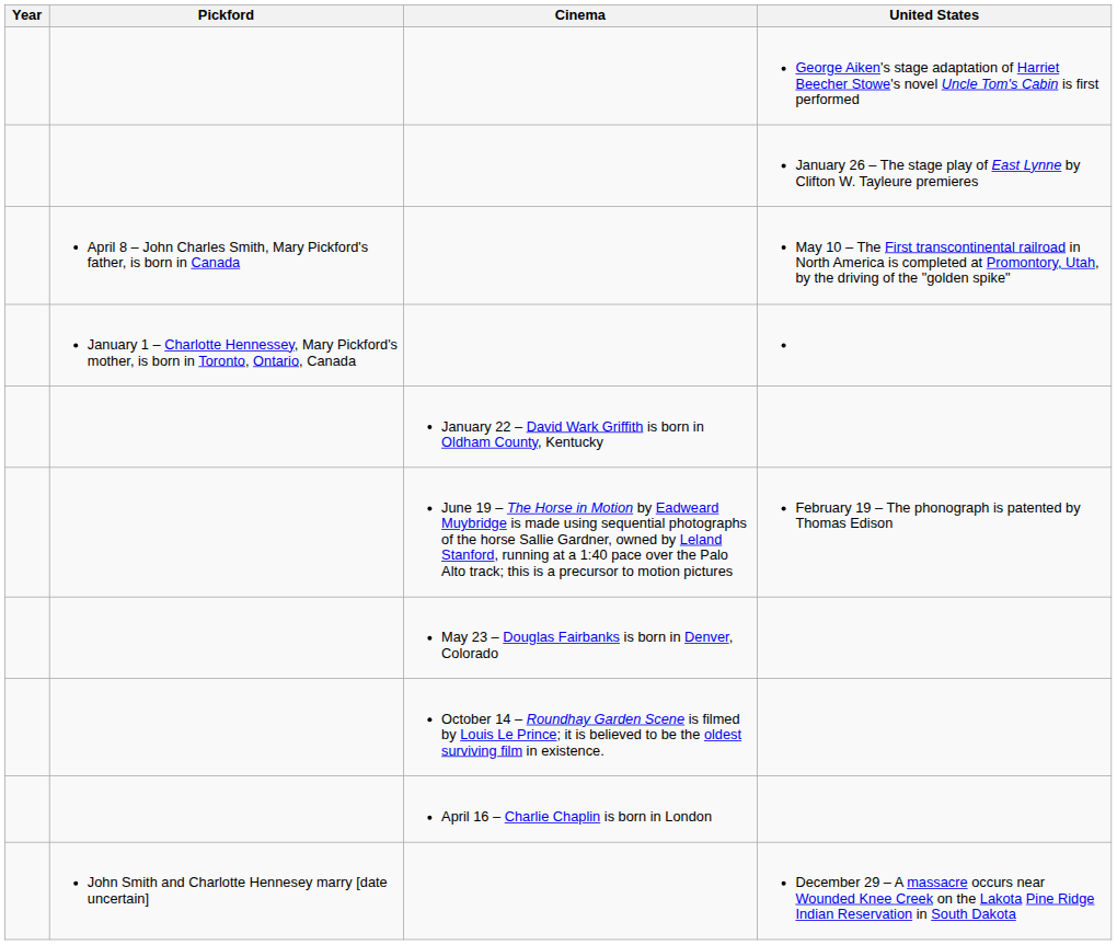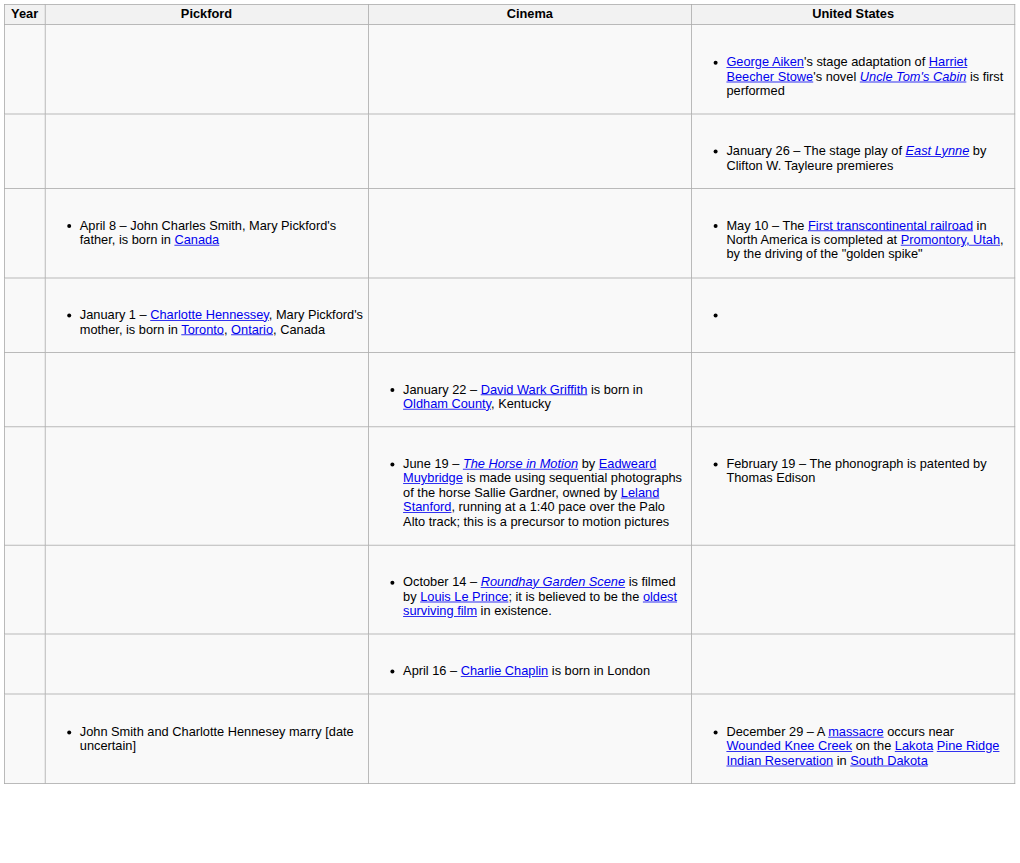 <table class="wikitable sticky-header" width=100%>
 <tr>
 <th width=4%>Year</th>
 <th width=32%>Pickford</th>
 <th width=32%>Cinema</th>
 <th width=32%>United States</th>
 </tr>
 <tr valign=top>
 <td><br></td>
 <td></td>
 <td></td>
 <td><br><ul><li><a href='#'>George Aiken</a>'s stage adaptation of <a href='#'>Harriet Beecher Stowe</a>'s novel <em><a href='#'>Uncle Tom's Cabin</a></em> is first performed</li></ul></td>
 </tr>
 <tr valign=top>
 <td><br></td>
 <td></td>
 <td></td>
 <td><br><ul><li>January 26  –  The stage play of <em><a href='#'>East Lynne</a></em> by Clifton W. Tayleure premieres</li></ul></td>
 </tr>
 <tr valign=top>
 <td><br></td>
 <td><br><ul><li>April 8 – John Charles Smith, Mary Pickford's father, is born in <a href='#'>Canada</a></li></ul></td>
 <td></td>
 <td><br><ul><li>May 10 – The <a href='#'>First transcontinental railroad</a> in North America is completed at <a href='#'>Promontory, Utah</a>, by the driving of the "golden spike"</li></ul></td>
 </tr>
 <tr valign=top>
 <td><br></td>
 <td><br><ul><li>January 1 – <a href='#'>Charlotte Hennessey</a>, Mary Pickford's mother, is born in <a href='#'>Toronto</a>, <a href='#'>Ontario</a>, Canada</li></ul></td>
 <td></td>
 <td><br><ul><li></li></ul></td>
 </tr>
 <tr valign=top>
 <td><br></td>
 <td></td>
 <td><br><ul><li>January 22 – <a href='#'>David Wark Griffith</a> is born in <a href='#'>Oldham County</a>, Kentucky</li></ul></td>
 <td></td>
 </tr>
 <tr valign=top>
 <td><br></td>
 <td></td>
 <td><br><ul><li>June 19 – <em><a href='#'>The Horse in Motion</a></em> by <a href='#'>Eadweard Muybridge</a> is made using sequential photographs of the horse Sallie Gardner, owned by <a href='#'>Leland Stanford</a>, running at a 1:40 pace over the Palo Alto track; this is a precursor to motion pictures</li></ul></td>
 <td><br><ul><li>February 19 – The phonograph is patented by Thomas Edison</li></ul></td>
 </tr>
 <tr valign=top>
 <td><br></td>
 <td></td>
-<td><br><ul><li>May 23 – <a href='#'>Douglas Fairbanks</a> is born in <a href='#'>Denver</a>, Colorado</li></ul></td>
-<td></td>
-</tr>
-<tr valign=top>
-<td><br></td>
-<td></td>
 <td><br><ul><li>October 14 – <em><a href='#'>Roundhay Garden Scene</a></em> is filmed by <a href='#'>Louis Le Prince</a>; it is believed to be the <a href='#'>oldest surviving film</a> in existence.</li></ul></td>
 <td></td>
 </tr>
 <tr valign=top>
 <td><br></td>
 <td></td>
 <td><br><ul><li>April 16 – <a href='#'>Charlie Chaplin</a> is born in London</li></ul></td>
 <td></td>
 </tr>
 <tr valign=top>
 <td><br></td>
 <td><br><ul><li>John Smith and Charlotte Hennesey marry [date uncertain]</li></ul></td>
 <td></td>
 <td><br><ul><li>December 29 – A <a href='#'>massacre</a> occurs near <a href='#'>Wounded Knee Creek</a> on the <a href='#'>Lakota</a> <a href='#'>Pine Ridge Indian Reservation</a> in <a href='#'>South Dakota</a></li></ul></td>
 </tr>
 </table>
